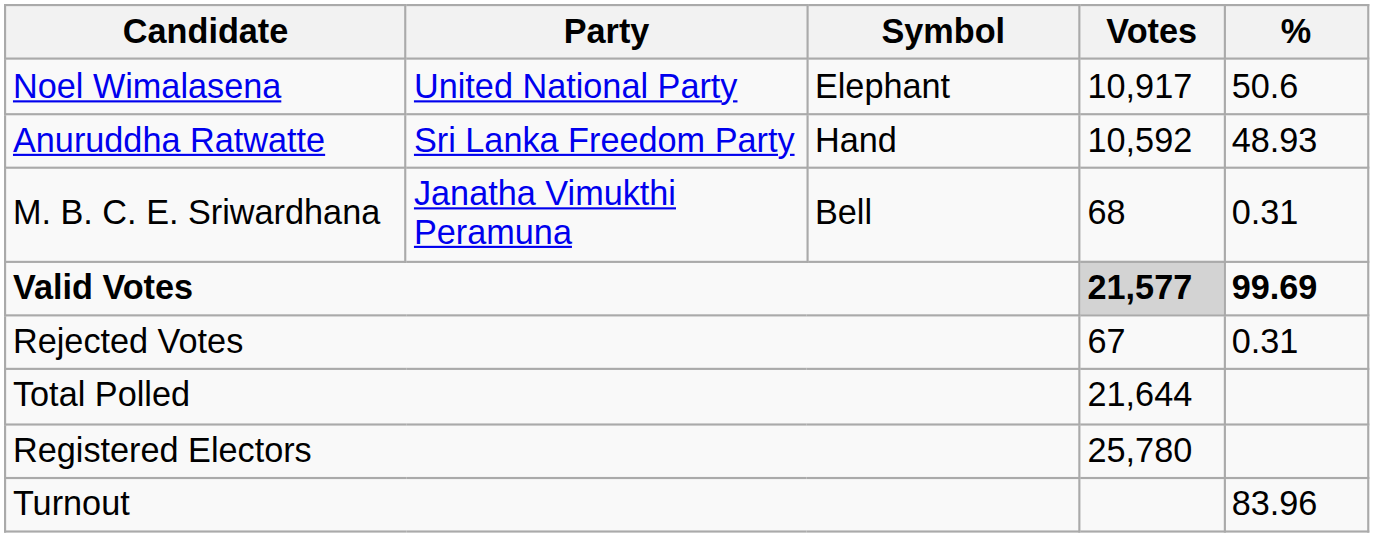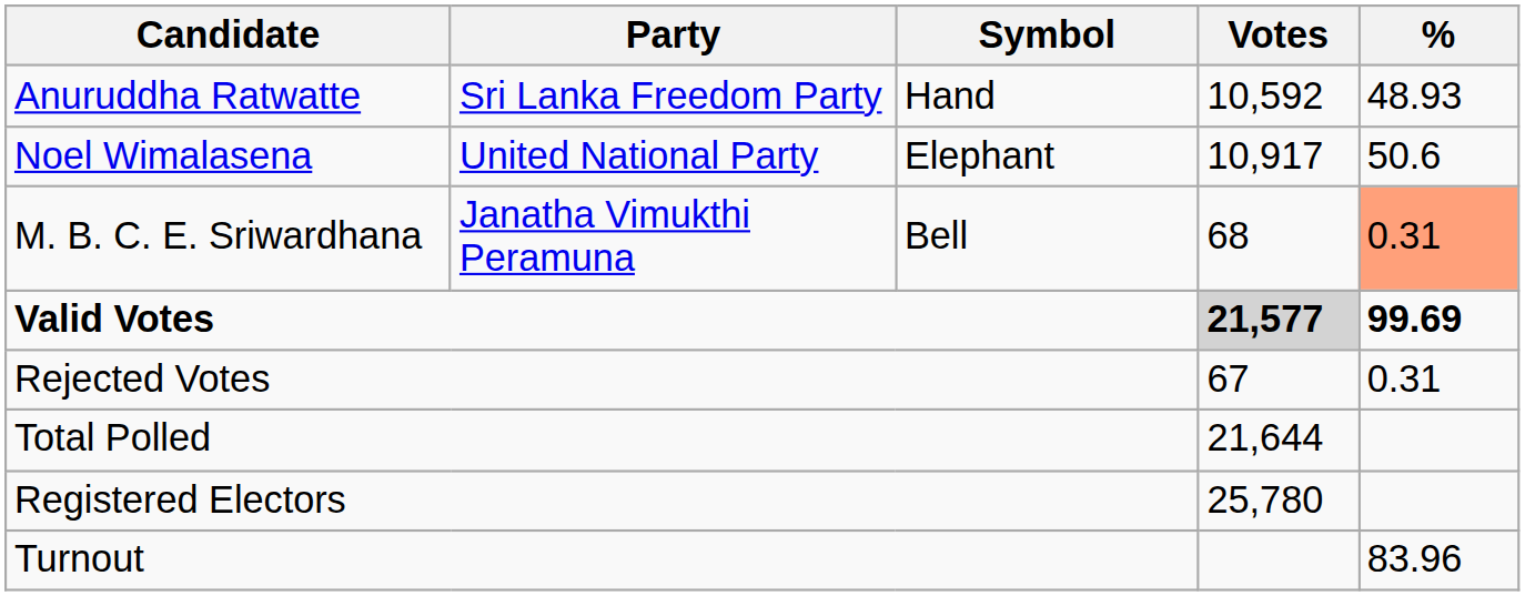 <table class="wikitable" border="1" style="text-align:right;">
 <tr>
 <th align=left width="180">Candidate</th>
 <th align=left width="180">Party</th>
 <th align=left width="120">Symbol</th>
 <th align=left width="60">Votes</th>
 <th align=left width="60">%</th>
 </tr>
 <tr>
+<td align=left><a href='#'>Anuruddha Ratwatte</a></td>
+<td align=left><a href='#'>Sri Lanka Freedom Party</a></td>
+<td align=left>Hand</td>
+<td align=left>10,592</td>
+<td align=left>48.93</td>
+</tr>
+<tr>
 <td align=left><a href='#'>Noel Wimalasena</a></td>
 <td align=left><a href='#'>United National Party</a></td>
 <td align=left>Elephant</td>
 <td align=left>10,917</td>
 <td align=left>50.6</td>
 </tr>
 <tr>
-<td align=left><a href='#'>Anuruddha Ratwatte</a></td>
-<td align=left><a href='#'>Sri Lanka Freedom Party</a></td>
-<td align=left>Hand</td>
-<td align=left>10,592</td>
-<td align=left>48.93</td>
-</tr>
-<tr>
 <td align=left>M. B. C. E. Sriwardhana</td>
 <td align=left><a href='#'>Janatha Vimukthi Peramuna</a></td>
 <td align=left>Bell</td>
 <td align=left>68</td>
-<td align=left>0.31</td>
+<td align=left style="background: lightsalmon;">0.31</td>
 </tr>
 <tr>
 <td align=left colspan=3><strong>Valid Votes</strong></td>
 <td align=left style="background: lightgrey;"><strong>21,577</strong></td>
 <td align=left><strong>99.69</strong></td>
 </tr>
 <tr>
 <td align=left colspan=3>Rejected Votes</td>
 <td align=left>67</td>
 <td align=left>0.31</td>
 </tr>
 <tr>
 <td align=left colspan=3>Total Polled</td>
 <td align=left>21,644</td>
 <td></td>
 </tr>
 <tr>
 <td align=left colspan=3>Registered Electors</td>
 <td align=left>25,780</td>
 <td></td>
 </tr>
 <tr>
 <td align=left colspan=3>Turnout</td>
 <td></td>
 <td align=left>83.96</td>
 </tr>
 </table>
